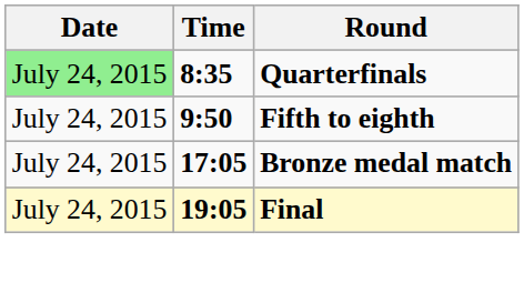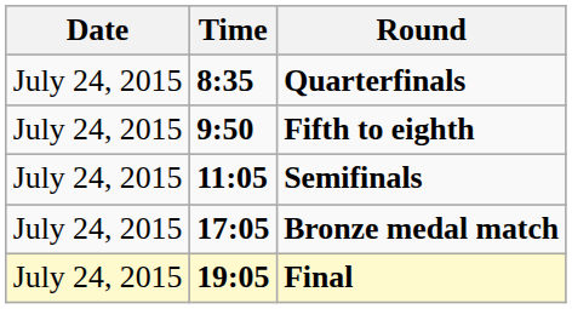 <table class="wikitable">
 <tr>
 <th>Date</th>
 <th>Time</th>
 <th>Round</th>
 </tr>
 <tr>
-<td style="background: lightgreen;">July 24, 2015</td>
+<td>July 24, 2015</td>
 <td><strong>8:35</strong></td>
 <td><strong>Quarterfinals</strong></td>
 </tr>
 <tr>
 <td>July 24, 2015</td>
 <td><strong>9:50</strong></td>
 <td><strong>Fifth to eighth</strong></td>
+</tr>
+<tr>
+<td>July 24, 2015</td>
+<td><strong>11:05</strong></td>
+<td><strong>Semifinals</strong></td>
 </tr>
 <tr>
 <td>July 24, 2015</td>
 <td><strong>17:05</strong></td>
 <td><strong>Bronze medal match</strong></td>
 </tr>
 <tr style=background:lemonchiffon>
 <td>July 24, 2015</td>
 <td><strong>19:05</strong></td>
 <td><strong>Final</strong></td>
 </tr>
 </table>
